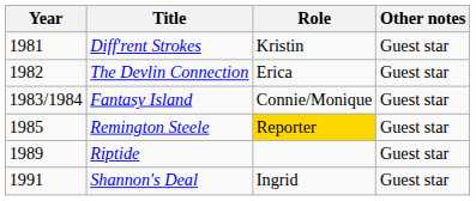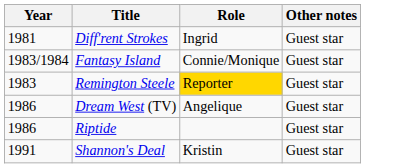 <table class="wikitable">
 <tr>
 <th>Year</th>
 <th>Title</th>
 <th>Role</th>
 <th>Other notes</th>
 </tr>
 <tr>
 <td>1981</td>
 <td><em><a href='#'>Diff'rent Strokes</a></em></td>
-<td>Kristin</td>
-<td>Guest star</td>
-</tr>
-<tr>
-<td>1982</td>
-<td><em><a href='#'>The Devlin Connection</a></em></td>
-<td>Erica</td>
+<td>Ingrid</td>
 <td>Guest star</td>
 </tr>
 <tr>
 <td>1983/1984</td>
 <td><em><a href='#'>Fantasy Island</a></em></td>
 <td>Connie/Monique</td>
 <td>Guest star</td>
 </tr>
 <tr>
-<td>1985</td>
+<td>1983</td>
 <td><em><a href='#'>Remington Steele</a></em></td>
 <td style="background: gold;">Reporter</td>
 <td>Guest star</td>
 </tr>
 <tr>
-<td>1989</td>
+<td>1986</td>
+<td><em><a href='#'>Dream West</a></em> (TV)</td>
+<td>Angelique</td>
+<td>Guest star</td>
+</tr>
+<tr>
+<td>1986</td>
 <td><em><a href='#'>Riptide</a></em></td>
 <td></td>
 <td>Guest star</td>
 </tr>
 <tr>
 <td>1991</td>
 <td><em><a href='#'>Shannon's Deal</a></em></td>
-<td>Ingrid</td>
+<td>Kristin</td>
 <td>Guest star</td>
 </tr>
 </table>
